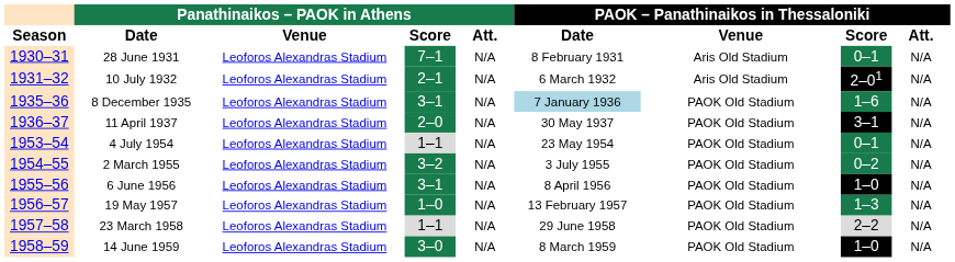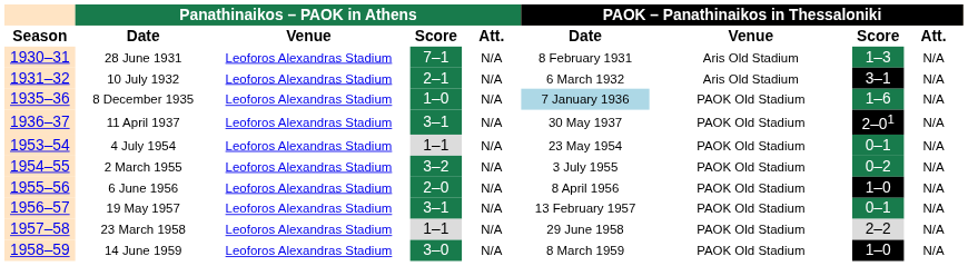 <table class="toccolours" border="0" cellpadding="2" cellspacing="0" style="text-align: center;">
 <tr bgcolor=#ffe4c4>
 <th></th>
 <th colspan=9 style="color:white; background:#187B4C">Panathinaikos – PAOK in Athens</th>
 <th colspan=9 style="color:white; background:#000000">PAOK – Panathinaikos in Thessaloniki</th>
 </tr>
 <tr>
 <td width="70"><strong>Season</strong></td>
 <td></td>
 <td width="130"><strong>Date</strong></td>
 <td></td>
 <td width="200"><strong>Venue</strong></td>
 <td></td>
 <td width="50"><strong>Score</strong></td>
 <td></td>
 <td width="50"><strong>Att.</strong></td>
 <td></td>
 <td width="130"><strong>Date</strong></td>
 <td></td>
 <td width="200"><strong>Venue</strong></td>
 <td></td>
 <td width="50"><strong>Score</strong></td>
 <td></td>
 <td width="50"><strong>Att.</strong></td>
 </tr>
 <tr>
 <td bgcolor=#ffe4c4 rowspan="1"><a href='#'>1930–31</a></td>
 <td></td>
 <td><small> 28 June 1931</small></td>
 <td></td>
 <td><small><a href='#'>Leoforos Alexandras Stadium</a></small></td>
 <td></td>
 <td style="color:white; background:#187B4C">7–1</td>
 <td></td>
 <td><small> N/A</small></td>
 <td></td>
 <td><small> 8 February 1931</small></td>
 <td></td>
 <td><small> Aris Old Stadium</small></td>
 <td></td>
-<td style="color:white; background:#187B4C">0–1</td>
+<td style="color:white; background:#187B4C">1–3</td>
 <td></td>
 <td><small> N/A</small></td>
 <td></td>
 </tr>
 <tr>
 <td bgcolor=#ffe4c4 rowspan="1"><a href='#'>1931–32</a></td>
 <td></td>
 <td><small> 10 July 1932</small></td>
 <td></td>
 <td><small><a href='#'>Leoforos Alexandras Stadium</a></small></td>
 <td></td>
 <td style="color:white; background:#187B4C">2–1</td>
 <td></td>
 <td><small> N/A</small></td>
 <td></td>
 <td><small> 6 March 1932</small></td>
 <td></td>
 <td><small> Aris Old Stadium</small></td>
 <td></td>
-<td style="color:white; background:#000000">2–0<sup>1</sup></td>
+<td style="color:white; background:#000000">3–1</td>
 <td></td>
 <td><small> N/A</small></td>
 <td></td>
 </tr>
 <tr>
 <td bgcolor=#ffe4c4 rowspan="1"><a href='#'>1935–36</a></td>
 <td></td>
 <td><small> 8 December 1935</small></td>
 <td></td>
 <td><small><a href='#'>Leoforos Alexandras Stadium</a></small></td>
 <td></td>
-<td style="color:white; background:#187B4C">3–1</td>
+<td style="color:white; background:#187B4C">1–0</td>
 <td></td>
 <td><small> N/A</small></td>
 <td></td>
 <td style="background: lightblue;"><small> 7 January 1936</small></td>
 <td></td>
 <td><small> PAOK Old Stadium</small></td>
 <td></td>
 <td style="color:white; background:#187B4C">1–6</td>
 <td></td>
 <td><small> N/A</small></td>
 <td></td>
 </tr>
 <tr>
 <td bgcolor=#ffe4c4 rowspan="1"><a href='#'>1936–37</a></td>
 <td></td>
 <td><small> 11 April 1937</small></td>
 <td></td>
 <td><small><a href='#'>Leoforos Alexandras Stadium</a></small></td>
 <td></td>
-<td style="color:white; background:#187B4C">2–0</td>
+<td style="color:white; background:#187B4C">3–1</td>
 <td></td>
 <td><small> N/A</small></td>
 <td></td>
 <td><small> 30 May 1937</small></td>
 <td></td>
 <td><small> PAOK Old Stadium</small></td>
 <td></td>
-<td style="color:white; background:#000000">3–1</td>
+<td style="color:white; background:#000000">2–0<sup>1</sup></td>
 <td></td>
 <td><small> N/A</small></td>
 <td></td>
 </tr>
 <tr>
 <td bgcolor=#ffe4c4 rowspan="1"><a href='#'>1953–54</a></td>
 <td></td>
 <td><small> 4 July 1954</small></td>
 <td></td>
 <td><small><a href='#'>Leoforos Alexandras Stadium</a></small></td>
 <td></td>
 <td bgcolor=#dcdcdc>1–1</td>
 <td></td>
 <td><small> N/A</small></td>
 <td></td>
 <td><small> 23 May 1954</small></td>
 <td></td>
 <td><small> PAOK Old Stadium</small></td>
 <td></td>
 <td style="color:white; background:#187B4C">0–1</td>
 <td></td>
 <td><small> N/A</small></td>
 <td></td>
 </tr>
 <tr>
 <td bgcolor=#ffe4c4 rowspan="1"><a href='#'>1954–55</a></td>
 <td></td>
 <td><small> 2 March 1955</small></td>
 <td></td>
 <td><small><a href='#'>Leoforos Alexandras Stadium</a></small></td>
 <td></td>
 <td style="color:white; background:#187B4C">3–2</td>
 <td></td>
 <td><small> N/A</small></td>
 <td></td>
 <td><small> 3 July 1955</small></td>
 <td></td>
 <td><small> PAOK Old Stadium</small></td>
 <td></td>
 <td style="color:white; background:#187B4C">0–2</td>
 <td></td>
 <td><small> N/A</small></td>
 <td></td>
 </tr>
 <tr>
 <td bgcolor=#ffe4c4 rowspan="1"><a href='#'>1955–56</a></td>
 <td></td>
 <td><small> 6 June 1956</small></td>
 <td></td>
 <td><small><a href='#'>Leoforos Alexandras Stadium</a></small></td>
 <td></td>
-<td style="color:white; background:#187B4C">3–1</td>
+<td style="color:white; background:#187B4C">2–0</td>
 <td></td>
 <td><small> N/A</small></td>
 <td></td>
 <td><small> 8 April 1956</small></td>
 <td></td>
 <td><small> PAOK Old Stadium</small></td>
 <td></td>
 <td style="color:white; background:#000000">1–0</td>
 <td></td>
 <td><small> N/A</small></td>
 <td></td>
 </tr>
 <tr>
 <td bgcolor=#ffe4c4 rowspan="1"><a href='#'>1956–57</a></td>
 <td></td>
 <td><small> 19 May 1957</small></td>
 <td></td>
 <td><small><a href='#'>Leoforos Alexandras Stadium</a></small></td>
 <td></td>
-<td style="color:white; background:#187B4C">1–0</td>
+<td style="color:white; background:#187B4C">3–1</td>
 <td></td>
 <td><small> N/A</small></td>
 <td></td>
 <td><small> 13 February 1957</small></td>
 <td></td>
 <td><small> PAOK Old Stadium</small></td>
 <td></td>
-<td style="color:white; background:#187B4C">1–3</td>
+<td style="color:white; background:#187B4C">0–1</td>
 <td></td>
 <td><small> N/A</small></td>
 <td></td>
 </tr>
 <tr>
 <td bgcolor=#ffe4c4 rowspan="1"><a href='#'>1957–58</a></td>
 <td></td>
 <td><small> 23 March 1958</small></td>
 <td></td>
 <td><small><a href='#'>Leoforos Alexandras Stadium</a></small></td>
 <td></td>
 <td bgcolor=#dcdcdc>1–1</td>
 <td></td>
 <td><small> N/A</small></td>
 <td></td>
 <td><small> 29 June 1958</small></td>
 <td></td>
 <td><small> PAOK Old Stadium</small></td>
 <td></td>
 <td bgcolor=#dcdcdc>2–2</td>
 <td></td>
 <td><small> N/A</small></td>
 <td></td>
 </tr>
 <tr>
 <td bgcolor=#ffe4c4 rowspan="1"><a href='#'>1958–59</a></td>
 <td></td>
 <td><small> 14 June 1959</small></td>
 <td></td>
 <td><small><a href='#'>Leoforos Alexandras Stadium</a></small></td>
 <td></td>
 <td style="color:white; background:#187B4C">3–0</td>
 <td></td>
 <td><small> N/A</small></td>
 <td></td>
 <td><small> 8 March 1959</small></td>
 <td></td>
 <td><small> PAOK Old Stadium</small></td>
 <td></td>
 <td style="color:white; background:#000000">1–0</td>
 <td></td>
 <td><small> N/A</small></td>
 <td></td>
 </tr>
 </table>
